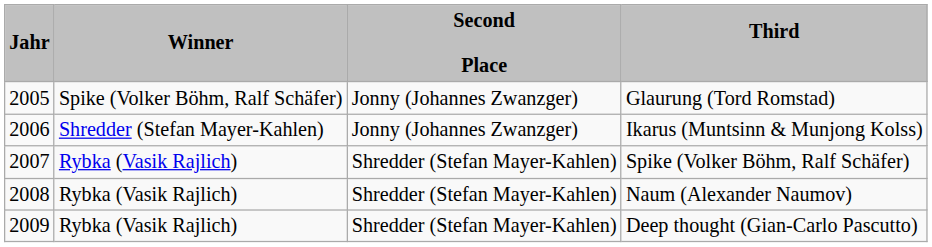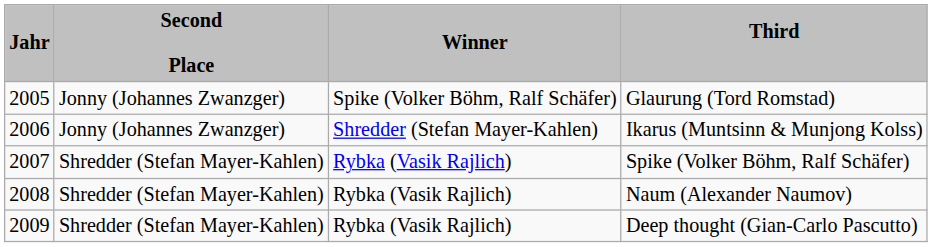 <table class="wikitable" style="margin-bottom: 10px;">
 <tr>
 <th style="background:#C0C0C0">Jahr</th>
+<th style="background:#C0C0C0">Second <br><br>Place</th>
 <th style="background:#C0C0C0">Winner</th>
-<th style="background:#C0C0C0">Second <br><br>Place</th>
 <th style="background:#C0C0C0">Third<br><br></th>
 </tr>
 <tr>
 <td>2005</td>
+<td>Jonny (Johannes Zwanzger)</td>
 <td>Spike (Volker Böhm, Ralf Schäfer)</td>
-<td>Jonny (Johannes Zwanzger)</td>
 <td>Glaurung (Tord Romstad)</td>
 </tr>
 <tr>
 <td>2006</td>
+<td>Jonny (Johannes Zwanzger)</td>
 <td><a href='#'>Shredder</a> (Stefan Mayer-Kahlen)</td>
-<td>Jonny (Johannes Zwanzger)</td>
 <td>Ikarus (Muntsinn & Munjong Kolss)</td>
 </tr>
 <tr>
 <td>2007</td>
+<td>Shredder (Stefan Mayer-Kahlen)</td>
 <td><a href='#'>Rybka</a> (<a href='#'>Vasik Rajlich</a>)</td>
-<td>Shredder (Stefan Mayer-Kahlen)</td>
 <td>Spike (Volker Böhm, Ralf Schäfer)</td>
 </tr>
 <tr>
 <td>2008</td>
+<td>Shredder (Stefan Mayer-Kahlen)</td>
 <td>Rybka (Vasik Rajlich)</td>
-<td>Shredder (Stefan Mayer-Kahlen)</td>
 <td>Naum (Alexander Naumov)</td>
 </tr>
 <tr>
 <td>2009</td>
+<td>Shredder (Stefan Mayer-Kahlen)</td>
 <td>Rybka (Vasik Rajlich)</td>
-<td>Shredder (Stefan Mayer-Kahlen)</td>
 <td>Deep thought (Gian-Carlo Pascutto)</td>
 </tr>
 </table>
